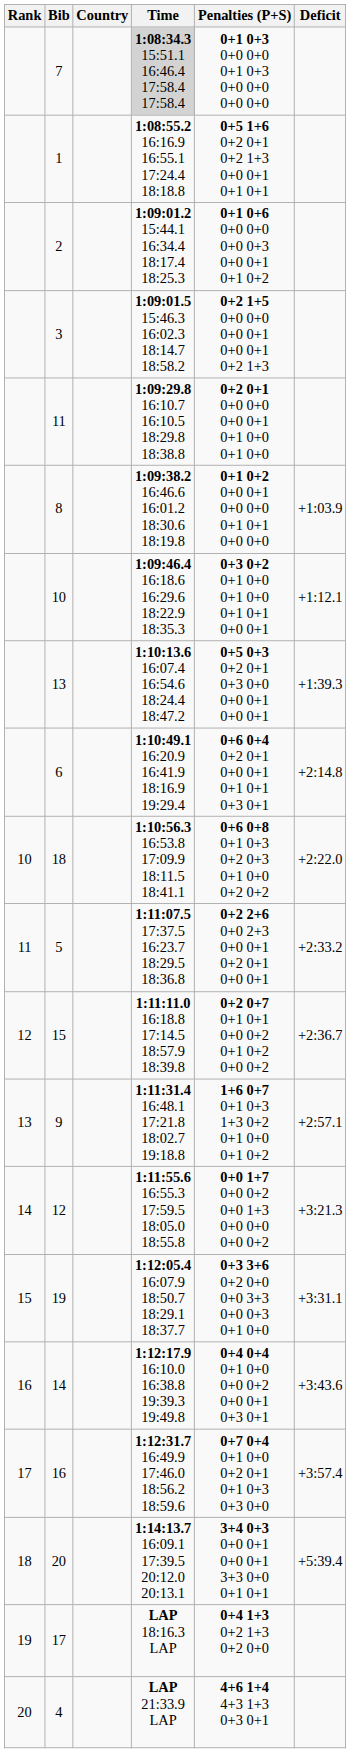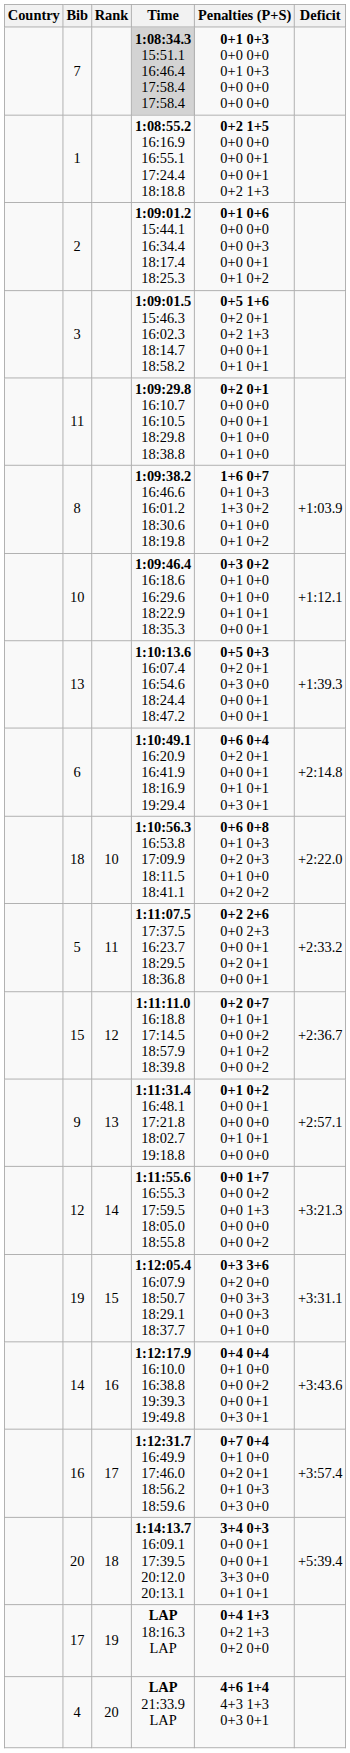 <table class="wikitable sortable" style="text-align:center">
 <tr>
+<th>Country</th>
+<th>Bib</th>
 <th>Rank</th>
-<th>Bib</th>
-<th>Country</th>
 <th>Time</th>
 <th>Penalties  (P+S)</th>
 <th>Deficit</th>
 </tr>
 <tr>
+<td align=left></td>
+<td>7</td>
 <td></td>
-<td>7</td>
-<td align=left></td>
 <td style="background: lightgrey;"><strong>1:08:34.3</strong><br> 15:51.1<br>16:46.4<br>17:58.4<br>17:58.4</td>
 <td><strong>0+1 0+3</strong><br>0+0 0+0 <br>0+1 0+3<br>0+0 0+0<br>0+0 0+0</td>
 <td></td>
 </tr>
 <tr>
+<td align=left></td>
+<td>1</td>
 <td></td>
-<td>1</td>
-<td align=left></td>
 <td><strong>1:08:55.2</strong><br>16:16.9<br>16:55.1<br>17:24.4<br>18:18.8</td>
-<td><strong>0+5 1+6</strong><br>0+2 0+1 <br>0+2 1+3<br>0+0 0+1<br>0+1 0+1</td>
+<td><strong>0+2 1+5</strong><br>0+0 0+0 <br>0+0 0+1 <br>0+0 0+1<br>0+2 1+3</td>
 <td></td>
 </tr>
 <tr>
+<td align=left></td>
+<td>2</td>
 <td></td>
-<td>2</td>
-<td align=left></td>
 <td><strong>1:09:01.2</strong><br>15:44.1<br>16:34.4<br>18:17.4<br>18:25.3</td>
 <td><strong>0+1 0+6</strong><br>0+0 0+0 <br> 0+0 0+3<br>0+0 0+1<br>0+1 0+2</td>
 <td></td>
 </tr>
 <tr>
+<td align=left></td>
+<td>3</td>
 <td></td>
-<td>3</td>
-<td align=left></td>
 <td><strong>1:09:01.5</strong><br>15:46.3<br>16:02.3<br>18:14.7<br>18:58.2</td>
-<td><strong>0+2 1+5</strong><br>0+0 0+0 <br>0+0 0+1 <br>0+0 0+1<br>0+2 1+3</td>
+<td><strong>0+5 1+6</strong><br>0+2 0+1 <br>0+2 1+3<br>0+0 0+1<br>0+1 0+1</td>
 <td></td>
 </tr>
 <tr>
+<td align=left></td>
+<td>11</td>
 <td></td>
-<td>11</td>
-<td align=left></td>
 <td><strong>1:09:29.8</strong><br> 16:10.7<br>16:10.5<br>18:29.8<br>18:38.8</td>
 <td><strong>0+2 0+1</strong><br>0+0 0+0 <br>0+0 0+1<br>0+1 0+0<br>0+1 0+0</td>
 <td></td>
 </tr>
 <tr>
+<td align=left></td>
+<td>8</td>
 <td></td>
-<td>8</td>
-<td align=left></td>
 <td><strong>1:09:38.2</strong><br>16:46.6<br>16:01.2 <br>18:30.6<br>18:19.8</td>
-<td><strong>0+1 0+2</strong><br>0+0 0+1 <br>0+0 0+0<br>0+1 0+1<br>0+0 0+0</td>
+<td><strong>1+6 0+7</strong><br>0+1 0+3<br>1+3 0+2<br>0+1 0+0<br>0+1 0+2</td>
 <td>+1:03.9</td>
 </tr>
 <tr>
+<td align=left></td>
+<td>10</td>
 <td></td>
-<td>10</td>
-<td align=left></td>
 <td><strong>1:09:46.4</strong><br>16:18.6<br>16:29.6<br>18:22.9<br>18:35.3</td>
 <td><strong>0+3 0+2</strong><br>0+1 0+0 <br>0+1 0+0<br>0+1 0+1<br>0+0 0+1</td>
 <td>+1:12.1</td>
 </tr>
 <tr>
+<td align=left></td>
+<td>13</td>
 <td></td>
-<td>13</td>
-<td align=left></td>
 <td><strong>1:10:13.6</strong><br> 16:07.4<br>16:54.6<br>18:24.4<br>18:47.2</td>
 <td><strong>0+5 0+3</strong><br>0+2 0+1<br>0+3 0+0<br>0+0 0+1<br>0+0 0+1</td>
 <td>+1:39.3</td>
 </tr>
 <tr>
+<td align=left></td>
+<td>6</td>
 <td></td>
-<td>6</td>
-<td align=left></td>
 <td><strong>1:10:49.1</strong><br>16:20.9<br>16:41.9<br>18:16.9<br>19:29.4</td>
 <td><strong>0+6 0+4</strong><br>0+2 0+1<br>0+0 0+1<br>0+1 0+1<br>0+3 0+1</td>
 <td>+2:14.8</td>
 </tr>
 <tr>
+<td align=left></td>
+<td>18</td>
 <td>10</td>
-<td>18</td>
-<td align=left></td>
 <td><strong>1:10:56.3</strong><br>16:53.8<br>17:09.9<br>18:11.5<br>18:41.1</td>
 <td><strong>0+6 0+8</strong><br>0+1 0+3<br>0+2 0+3<br>0+1 0+0<br>0+2 0+2</td>
 <td>+2:22.0</td>
 </tr>
 <tr>
+<td align=left></td>
+<td>5</td>
 <td>11</td>
-<td>5</td>
-<td align=left></td>
 <td><strong>1:11:07.5</strong><br> 17:37.5<br>16:23.7<br>18:29.5<br>18:36.8</td>
 <td><strong>0+2 2+6</strong><br>0+0 2+3 <br>0+0 0+1<br>0+2 0+1<br>0+0 0+1</td>
 <td>+2:33.2</td>
 </tr>
 <tr>
+<td align=left></td>
+<td>15</td>
 <td>12</td>
-<td>15</td>
-<td align=left></td>
 <td><strong>1:11:11.0</strong><br>16:18.8<br>17:14.5<br>18:57.9<br>18:39.8</td>
 <td><strong>0+2 0+7</strong><br>0+1 0+1<br>0+0 0+2<br>0+1 0+2<br>0+0 0+2</td>
 <td>+2:36.7</td>
 </tr>
 <tr>
+<td align=left></td>
+<td>9</td>
 <td>13</td>
-<td>9</td>
-<td align=left></td>
 <td><strong>1:11:31.4</strong><br> 16:48.1<br>17:21.8<br>18:02.7<br>19:18.8</td>
-<td><strong>1+6 0+7</strong><br>0+1 0+3<br>1+3 0+2<br>0+1 0+0<br>0+1 0+2</td>
+<td><strong>0+1 0+2</strong><br>0+0 0+1 <br>0+0 0+0<br>0+1 0+1<br>0+0 0+0</td>
 <td>+2:57.1</td>
 </tr>
 <tr>
+<td align=left></td>
+<td>12</td>
 <td>14</td>
-<td>12</td>
-<td align=left></td>
 <td><strong>1:11:55.6</strong><br>16:55.3<br>17:59.5<br>18:05.0<br>18:55.8</td>
 <td><strong>0+0 1+7</strong><br>0+0 0+2<br>0+0 1+3<br>0+0 0+0<br>0+0 0+2</td>
 <td>+3:21.3</td>
 </tr>
 <tr>
+<td align=left></td>
+<td>19</td>
 <td>15</td>
-<td>19</td>
-<td align=left></td>
 <td><strong>1:12:05.4</strong><br>16:07.9<br>18:50.7<br>18:29.1<br>18:37.7</td>
 <td><strong>0+3 3+6</strong><br>0+2 0+0<br>0+0 3+3<br>0+0 0+3<br>0+1 0+0</td>
 <td>+3:31.1</td>
 </tr>
 <tr>
+<td align=left></td>
+<td>14</td>
 <td>16</td>
-<td>14</td>
-<td align=left></td>
 <td><strong>1:12:17.9</strong><br>16:10.0<br>16:38.8<br>19:39.3<br>19:49.8</td>
 <td><strong>0+4 0+4</strong><br>0+1 0+0<br>0+0 0+2<br>0+0 0+1<br>0+3 0+1</td>
 <td>+3:43.6</td>
 </tr>
 <tr>
+<td align=left></td>
+<td>16</td>
 <td>17</td>
-<td>16</td>
-<td align=left></td>
 <td><strong>1:12:31.7</strong><br>16:49.9<br>17:46.0<br>18:56.2<br>18:59.6</td>
 <td><strong>0+7 0+4</strong><br>0+1 0+0<br>0+2 0+1<br>0+1 0+3<br>0+3 0+0</td>
 <td>+3:57.4</td>
 </tr>
 <tr>
+<td align=left></td>
+<td>20</td>
 <td>18</td>
-<td>20</td>
-<td align=left></td>
 <td><strong>1:14:13.7</strong><br>16:09.1<br>17:39.5<br>20:12.0<br>20:13.1</td>
 <td><strong>3+4 0+3</strong><br>0+0 0+1<br>0+0 0+1<br>3+3 0+0<br>0+1 0+1</td>
 <td>+5:39.4</td>
 </tr>
 <tr>
+<td align=left></td>
+<td>17</td>
 <td>19</td>
-<td>17</td>
-<td align=left></td>
 <td><strong>LAP</strong><br>18:16.3<br>LAP<br><br></td>
 <td><strong>0+4 1+3</strong><br>0+2 1+3<br>0+2 0+0<br><br></td>
 <td></td>
 </tr>
 <tr>
+<td align=left></td>
+<td>4</td>
 <td>20</td>
-<td>4</td>
-<td align=left></td>
 <td><strong>LAP</strong><br>21:33.9<br>LAP<br><br></td>
 <td><strong>4+6 1+4</strong><br>4+3 1+3<br>0+3 0+1<br><br></td>
 <td></td>
 </tr>
 </table>
